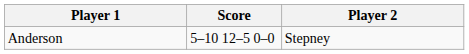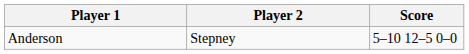 <table class="wikitable" style="font-size: 100%">
 <tr>
 <th width=200>Player 1</th>
+<th width=200>Player 2</th>
 <th width=100>Score</th>
-<th width=200>Player 2</th>
 </tr>
 <tr>
 <td>Anderson</td>
+<td>Stepney</td>
 <td>5–10 12–5 0–0</td>
-<td>Stepney</td>
 </tr>
 </table>
